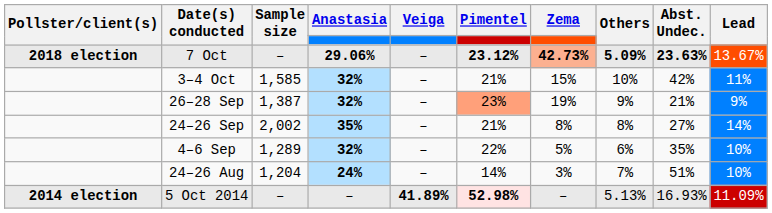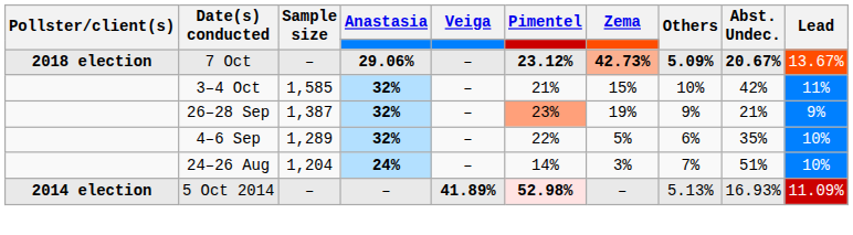 <table class="wikitable sortable" style="text-align:center;font-size:90%;line-height:14px;">
 <tr>
 <th rowspan="2">Pollster/client(s)</th>
 <th rowspan="2">Date(s)<br>conducted</th>
 <th rowspan="2" data-sort-type="number">Sample<br>size</th>
 <th class="unsortable" style="width:50px;"><a href='#'>Anastasia</a><br></th>
 <th class="unsortable" style="width:50px;"><a href='#'>Veiga</a><br></th>
 <th class="unsortable" style="width:50px;"><a href='#'>Pimentel</a><br></th>
 <th class="unsortable" style="width:50px;"><a href='#'>Zema</a><br></th>
 <th rowspan="2" class="unsortable">Others</th>
 <th rowspan="2" class="unsortable">Abst.<br>Undec.</th>
 <th rowspan="2" data-sort-type="number">Lead</th>
 </tr>
 <tr>
 <th data-sort-type="number" class="sortable" style="background:#0080FF;"></th>
 <th data-sort-type="number" class="sortable" style="background:#0080FF;"></th>
 <th data-sort-type="number" class="sortable" style="background:#CC0000;"></th>
 <th data-sort-type="number" class="sortable" style="background:#FF4D00;"></th>
 </tr>
 <tr style="background:#E9E9E9;">
 <td><strong>2018 election</strong></td>
 <td>7 Oct</td>
 <td>–</td>
 <td><strong>29.06%</strong></td>
 <td>–</td>
 <td><strong>23.12%</strong></td>
 <td style="background:#FCB090;"><strong>42.73%</strong></td>
 <td><strong>5.09%</strong></td>
-<td><strong>23.63%</strong></td>
+<td><strong>20.67%</strong></td>
 <td style="background:#FF4D00;color:#FFFFFF;">13.67%</td>
 </tr>
 <tr>
 <td></td>
 <td>3–4 Oct</td>
 <td>1,585</td>
 <td style="background:#B3E0FF;"><strong>32%</strong></td>
 <td>–</td>
 <td>21%</td>
 <td>15%</td>
 <td>10%</td>
 <td>42%</td>
 <td style="background:#0080FF;color:#FFFFFF;">11%</td>
 </tr>
 <tr>
 <td></td>
 <td>26–28 Sep</td>
 <td>1,387</td>
 <td style="background:#B3E0FF;"><strong>32%</strong></td>
 <td>–</td>
 <td style="background: lightsalmon;">23%</td>
 <td>19%</td>
 <td>9%</td>
 <td>21%</td>
 <td style="background:#0080FF;color:#FFFFFF;">9%</td>
-</tr>
-<tr>
-<td></td>
-<td>24–26 Sep</td>
-<td>2,002</td>
-<td style="background:#B3E0FF;"><strong>35%</strong></td>
-<td>–</td>
-<td>21%</td>
-<td>8%</td>
-<td>8%</td>
-<td>27%</td>
-<td style="background:#0080FF;color:#FFFFFF;">14%</td>
 </tr>
 <tr>
 <td></td>
 <td>4–6 Sep</td>
 <td>1,289</td>
 <td style="background:#B3E0FF;"><strong>32%</strong></td>
 <td>–</td>
 <td>22%</td>
 <td>5%</td>
 <td>6%</td>
 <td>35%</td>
 <td style="background:#0080FF;color:#FFFFFF;">10%</td>
 </tr>
 <tr>
 <td></td>
 <td>24–26 Aug</td>
 <td>1,204</td>
 <td style="background:#B3E0FF;"><strong>24%</strong></td>
 <td>–</td>
 <td>14%</td>
 <td>3%</td>
 <td>7%</td>
 <td>51%</td>
 <td style="background:#0080FF;color:#FFFFFF;">10%</td>
 </tr>
 <tr style="background:#E9E9E9;">
 <td><strong>2014 election</strong></td>
 <td>5 Oct 2014</td>
 <td>–</td>
 <td>–</td>
 <td><strong>41.89%</strong></td>
 <td style="background:#FFE3E3"><strong>52.98%</strong></td>
 <td>–</td>
 <td>5.13%</td>
 <td>16.93%</td>
 <td style="background:#CC0000;color:#FFFFFF;">11.09%</td>
 </tr>
 </table>
